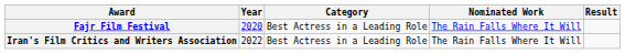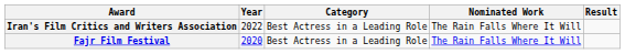 <table class="wikitable sortable plainrowheaders">
 <tr>
 <th scope="col">Award</th>
 <th scope="col">Year</th>
 <th scope="col">Category</th>
 <th scope="col">Nominated Work</th>
 <th scope="col">Result</th>
 </tr>
 <tr>
+<th scope="row">Iran's Film Critics and Writers Association</th>
+<td>2022</td>
+<td>Best Actress in a Leading Role</td>
+<td>The Rain Falls Where It Will</td>
+<td></td>
+</tr>
+<tr>
 <th scope="row"><a href='#'>Fajr Film Festival</a></th>
 <td><a href='#'>2020</a></td>
 <td>Best Actress in a Leading Role</td>
 <td><a href='#'>The Rain Falls Where It Will</a></td>
 <td></td>
 </tr>
-<tr>
-<th scope="row">Iran's Film Critics and Writers Association</th>
-<td>2022</td>
-<td>Best Actress in a Leading Role</td>
-<td>The Rain Falls Where It Will</td>
-<td></td>
-</tr>
 </table>
